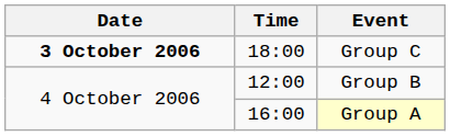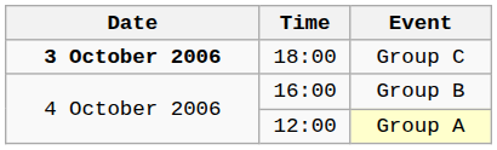 <table class = "wikitable" style="text-align:center;">
 <tr>
 <th width=150>Date</th>
 <th width=50>Time</th>
 <th width=80>Event</th>
 </tr>
 <tr>
 <td><strong>3 October 2006</strong></td>
 <td>18:00</td>
 <td>Group C</td>
 </tr>
 <tr>
 <td rowspan=2>4 October 2006</td>
-<td>12:00</td>
+<td>16:00</td>
 <td>Group B</td>
 </tr>
 <tr>
-<td>16:00</td>
+<td>12:00</td>
 <td bgcolor=ffffcc>Group A</td>
 </tr>
 </table>
